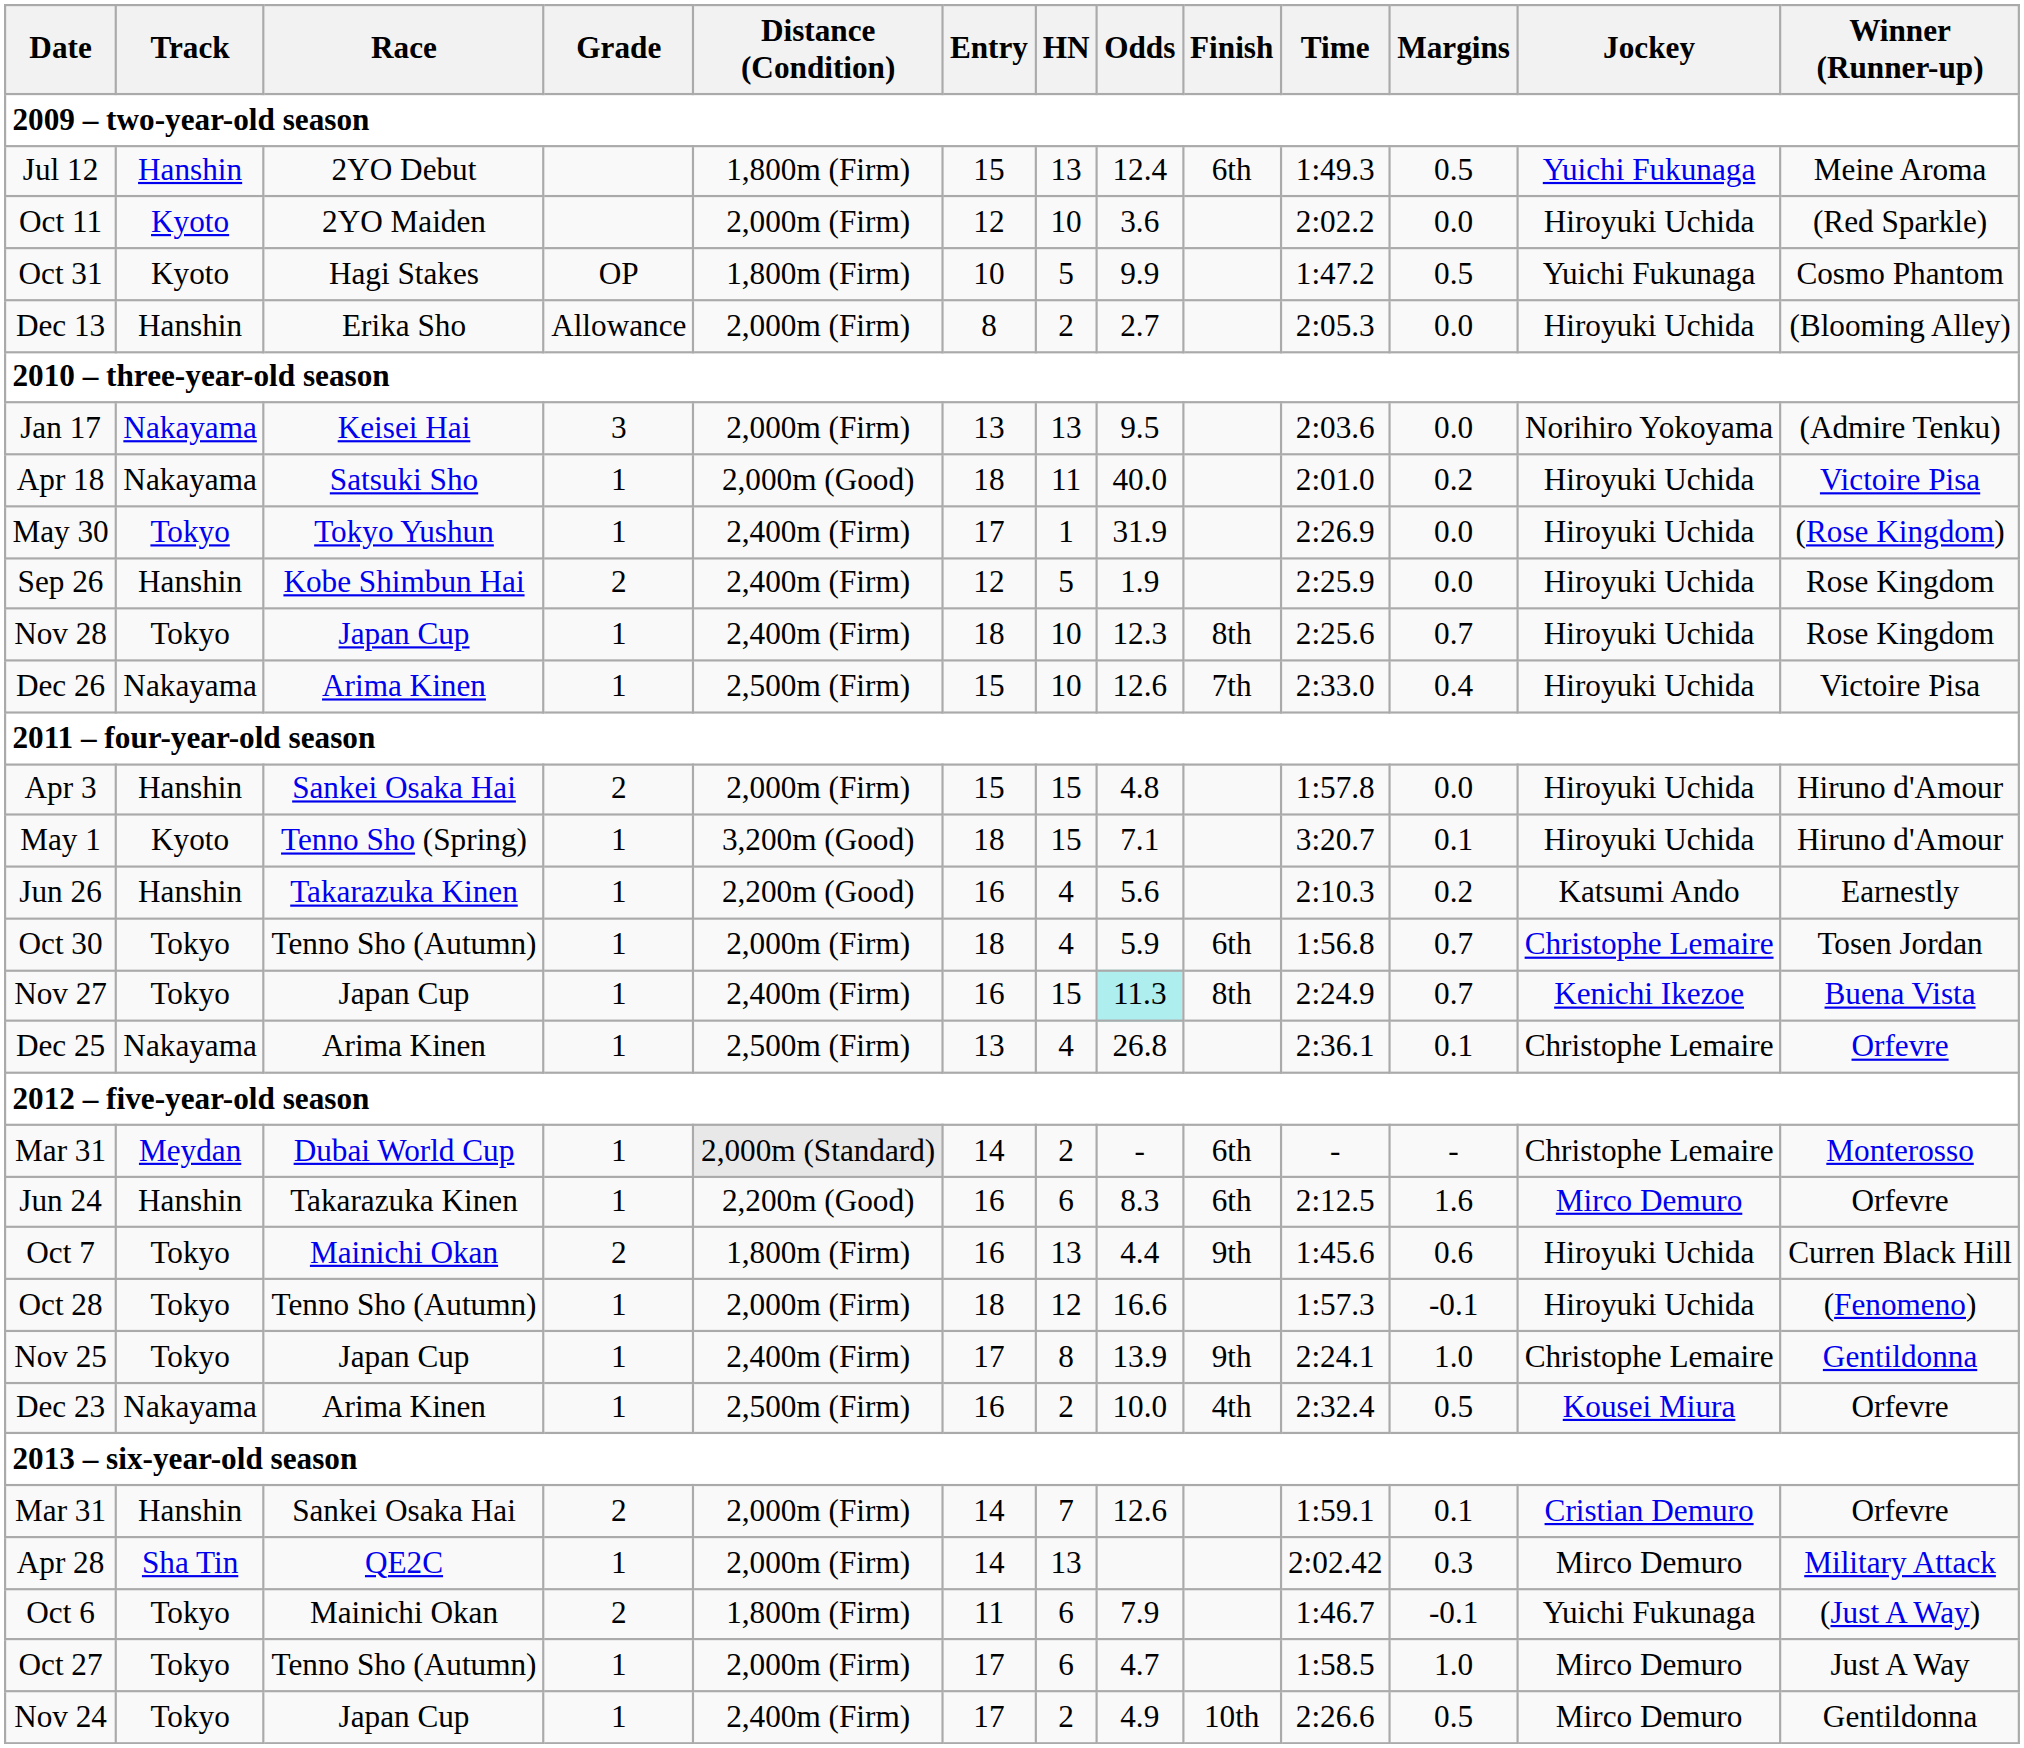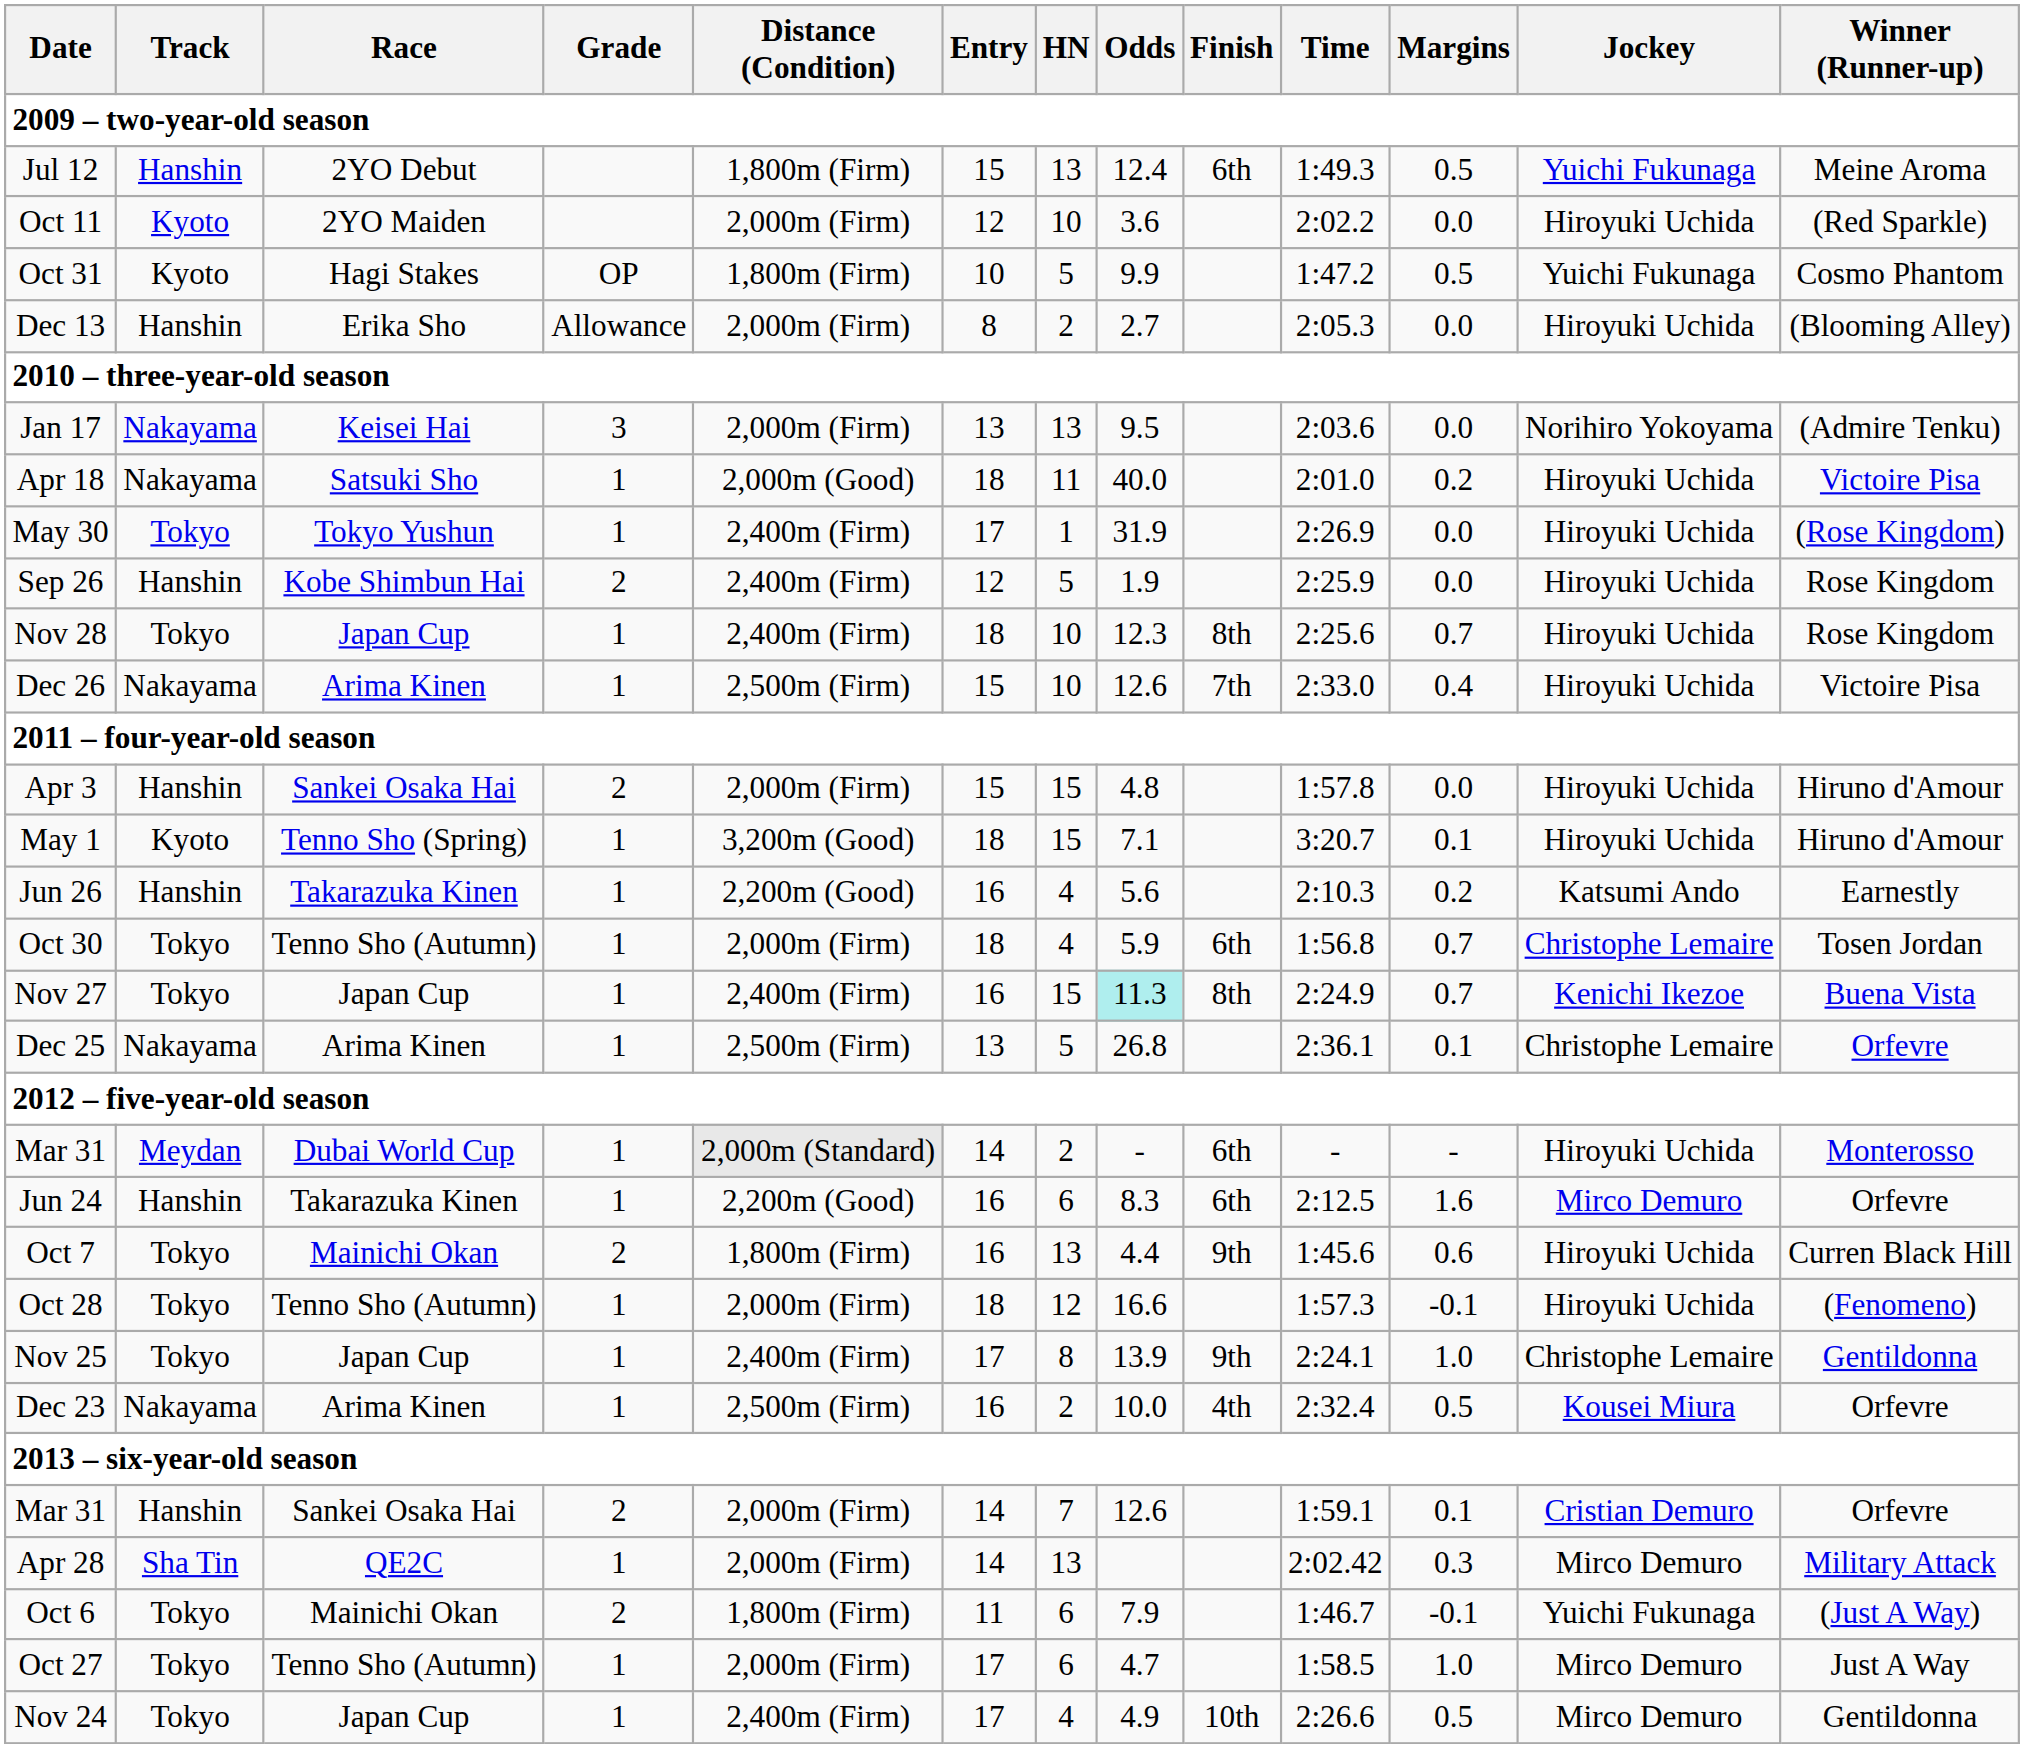 <table class="wikitable" style="border-collapse: collapse; font-size: 90%; text-align: center; white-space: nowrap">
 <tr>
 <th>Date</th>
 <th>Track</th>
 <th>Race</th>
 <th>Grade</th>
 <th>Distance<br>(Condition)</th>
 <th>Entry</th>
 <th>HN</th>
 <th>Odds</th>
 <th>Finish</th>
 <th>Time</th>
 <th>Margins</th>
 <th>Jockey</th>
 <th>Winner<br>(Runner-up)</th>
 </tr>
 <tr style="background-color:white">
 <td colspan="13" align="left"><strong>2009 – two-year-old season</strong></td>
 </tr>
 <tr>
 <td>Jul 12</td>
 <td><a href='#'>Hanshin</a></td>
 <td>2YO Debut</td>
 <td></td>
 <td>1,800m (Firm)</td>
 <td>15</td>
 <td>13</td>
 <td>12.4</td>
 <td>6th</td>
 <td>1:49.3</td>
 <td>0.5</td>
 <td><a href='#'>Yuichi Fukunaga</a></td>
 <td>Meine Aroma</td>
 </tr>
 <tr>
 <td>Oct 11</td>
 <td><a href='#'>Kyoto</a></td>
 <td>2YO Maiden</td>
 <td></td>
 <td>2,000m (Firm)</td>
 <td>12</td>
 <td>10</td>
 <td>3.6</td>
 <td></td>
 <td>2:02.2</td>
 <td>0.0</td>
 <td>Hiroyuki Uchida</td>
 <td>(Red Sparkle)</td>
 </tr>
 <tr>
 <td>Oct 31</td>
 <td>Kyoto</td>
 <td>Hagi Stakes</td>
 <td>OP</td>
 <td>1,800m (Firm)</td>
 <td>10</td>
 <td>5</td>
 <td>9.9</td>
 <td></td>
 <td>1:47.2</td>
 <td>0.5</td>
 <td>Yuichi Fukunaga</td>
 <td>Cosmo Phantom</td>
 </tr>
 <tr>
 <td>Dec 13</td>
 <td>Hanshin</td>
 <td>Erika Sho</td>
 <td>Allowance</td>
 <td>2,000m (Firm)</td>
 <td>8</td>
 <td>2</td>
 <td>2.7</td>
 <td></td>
 <td>2:05.3</td>
 <td>0.0</td>
 <td>Hiroyuki Uchida</td>
 <td>(Blooming Alley)</td>
 </tr>
 <tr style="background-color:white">
 <td colspan="13" align="left"><strong>2010 – three-year-old season</strong></td>
 </tr>
 <tr>
 <td>Jan 17</td>
 <td><a href='#'>Nakayama</a></td>
 <td><a href='#'>Keisei Hai</a></td>
 <td>3</td>
 <td>2,000m (Firm)</td>
 <td>13</td>
 <td>13</td>
 <td>9.5</td>
 <td></td>
 <td>2:03.6</td>
 <td>0.0</td>
 <td>Norihiro Yokoyama</td>
 <td>(Admire Tenku)</td>
 </tr>
 <tr>
 <td>Apr 18</td>
 <td>Nakayama</td>
 <td><a href='#'>Satsuki Sho</a></td>
 <td>1</td>
 <td>2,000m (Good)</td>
 <td>18</td>
 <td>11</td>
 <td>40.0</td>
 <td></td>
 <td>2:01.0</td>
 <td>0.2</td>
 <td>Hiroyuki Uchida</td>
 <td><a href='#'>Victoire Pisa</a></td>
 </tr>
 <tr>
 <td>May 30</td>
 <td><a href='#'>Tokyo</a></td>
 <td><a href='#'>Tokyo Yushun</a></td>
 <td>1</td>
 <td>2,400m (Firm)</td>
 <td>17</td>
 <td>1</td>
 <td>31.9</td>
 <td></td>
 <td>2:26.9</td>
 <td>0.0</td>
 <td>Hiroyuki Uchida</td>
 <td>(<a href='#'>Rose Kingdom</a>)</td>
 </tr>
 <tr>
 <td>Sep 26</td>
 <td>Hanshin</td>
 <td><a href='#'>Kobe Shimbun Hai</a></td>
 <td>2</td>
 <td>2,400m (Firm)</td>
 <td>12</td>
 <td>5</td>
 <td>1.9</td>
 <td></td>
 <td>2:25.9</td>
 <td>0.0</td>
 <td>Hiroyuki Uchida</td>
 <td>Rose Kingdom</td>
 </tr>
 <tr>
 <td>Nov 28</td>
 <td>Tokyo</td>
 <td><a href='#'>Japan Cup</a></td>
 <td>1</td>
 <td>2,400m (Firm)</td>
 <td>18</td>
 <td>10</td>
 <td>12.3</td>
 <td>8th</td>
 <td>2:25.6</td>
 <td>0.7</td>
 <td>Hiroyuki Uchida</td>
 <td>Rose Kingdom</td>
 </tr>
 <tr>
 <td>Dec 26</td>
 <td>Nakayama</td>
 <td><a href='#'>Arima Kinen</a></td>
 <td>1</td>
 <td>2,500m (Firm)</td>
 <td>15</td>
 <td>10</td>
 <td>12.6</td>
 <td>7th</td>
 <td>2:33.0</td>
 <td>0.4</td>
 <td>Hiroyuki Uchida</td>
 <td>Victoire Pisa</td>
 </tr>
 <tr style="background-color:white">
 <td colspan="13" align="left"><strong>2011 – four-year-old season</strong></td>
 </tr>
 <tr>
 <td>Apr 3</td>
 <td>Hanshin</td>
 <td><a href='#'>Sankei Osaka Hai</a></td>
 <td>2</td>
 <td>2,000m (Firm)</td>
 <td>15</td>
 <td>15</td>
 <td>4.8</td>
 <td></td>
 <td>1:57.8</td>
 <td>0.0</td>
 <td>Hiroyuki Uchida</td>
 <td>Hiruno d'Amour</td>
 </tr>
 <tr>
 <td>May 1</td>
 <td>Kyoto</td>
 <td><a href='#'>Tenno Sho</a> (Spring)</td>
 <td>1</td>
 <td>3,200m (Good)</td>
 <td>18</td>
 <td>15</td>
 <td>7.1</td>
 <td></td>
 <td>3:20.7</td>
 <td>0.1</td>
 <td>Hiroyuki Uchida</td>
 <td>Hiruno d'Amour</td>
 </tr>
 <tr>
 <td>Jun 26</td>
 <td>Hanshin</td>
 <td><a href='#'>Takarazuka Kinen</a></td>
 <td>1</td>
 <td>2,200m (Good)</td>
 <td>16</td>
 <td>4</td>
 <td>5.6</td>
 <td></td>
 <td>2:10.3</td>
 <td>0.2</td>
 <td>Katsumi Ando</td>
 <td>Earnestly</td>
 </tr>
 <tr>
 <td>Oct 30</td>
 <td>Tokyo</td>
 <td>Tenno Sho (Autumn)</td>
 <td>1</td>
 <td>2,000m (Firm)</td>
 <td>18</td>
 <td>4</td>
 <td>5.9</td>
 <td>6th</td>
 <td>1:56.8</td>
 <td>0.7</td>
 <td><a href='#'>Christophe Lemaire</a></td>
 <td>Tosen Jordan</td>
 </tr>
 <tr>
 <td>Nov 27</td>
 <td>Tokyo</td>
 <td>Japan Cup</td>
 <td>1</td>
 <td>2,400m (Firm)</td>
 <td>16</td>
 <td>15</td>
 <td style="background: paleturquoise;">11.3</td>
 <td>8th</td>
 <td>2:24.9</td>
 <td>0.7</td>
 <td><a href='#'>Kenichi Ikezoe</a></td>
 <td><a href='#'>Buena Vista</a></td>
 </tr>
 <tr>
 <td>Dec 25</td>
 <td>Nakayama</td>
 <td>Arima Kinen</td>
 <td>1</td>
 <td>2,500m (Firm)</td>
 <td>13</td>
-<td>4</td>
+<td>5</td>
 <td>26.8</td>
 <td></td>
 <td>2:36.1</td>
 <td>0.1</td>
 <td>Christophe Lemaire</td>
 <td><a href='#'>Orfevre</a></td>
 </tr>
 <tr style="background-color:white">
 <td colspan="13" align="left"><strong>2012 – five-year-old season</strong></td>
 </tr>
 <tr>
 <td>Mar 31</td>
 <td><a href='#'>Meydan</a></td>
 <td><a href='#'>Dubai World Cup</a></td>
 <td>1</td>
 <td style="background-color:#E8E8E8">2,000m (Standard)</td>
 <td>14</td>
 <td>2</td>
 <td>-</td>
 <td>6th</td>
 <td>-</td>
 <td>-</td>
-<td>Christophe Lemaire</td>
+<td>Hiroyuki Uchida</td>
 <td><a href='#'>Monterosso</a></td>
 </tr>
 <tr>
 <td>Jun 24</td>
 <td>Hanshin</td>
 <td>Takarazuka Kinen</td>
 <td>1</td>
 <td>2,200m (Good)</td>
 <td>16</td>
 <td>6</td>
 <td>8.3</td>
 <td>6th</td>
 <td>2:12.5</td>
 <td>1.6</td>
 <td><a href='#'>Mirco Demuro</a></td>
 <td>Orfevre</td>
 </tr>
 <tr>
 <td>Oct 7</td>
 <td>Tokyo</td>
 <td><a href='#'>Mainichi Okan</a></td>
 <td>2</td>
 <td>1,800m (Firm)</td>
 <td>16</td>
 <td>13</td>
 <td>4.4</td>
 <td>9th</td>
 <td>1:45.6</td>
 <td>0.6</td>
 <td>Hiroyuki Uchida</td>
 <td>Curren Black Hill</td>
 </tr>
 <tr>
 <td>Oct 28</td>
 <td>Tokyo</td>
 <td>Tenno Sho (Autumn)</td>
 <td>1</td>
 <td>2,000m (Firm)</td>
 <td>18</td>
 <td>12</td>
 <td>16.6</td>
 <td></td>
 <td>1:57.3</td>
 <td>-0.1</td>
 <td>Hiroyuki Uchida</td>
 <td>(<a href='#'>Fenomeno</a>)</td>
 </tr>
 <tr>
 <td>Nov 25</td>
 <td>Tokyo</td>
 <td>Japan Cup</td>
 <td>1</td>
 <td>2,400m (Firm)</td>
 <td>17</td>
 <td>8</td>
 <td>13.9</td>
 <td>9th</td>
 <td>2:24.1</td>
 <td>1.0</td>
 <td>Christophe Lemaire</td>
 <td><a href='#'>Gentildonna</a></td>
 </tr>
 <tr>
 <td>Dec 23</td>
 <td>Nakayama</td>
 <td>Arima Kinen</td>
 <td>1</td>
 <td>2,500m (Firm)</td>
 <td>16</td>
 <td>2</td>
 <td>10.0</td>
 <td>4th</td>
 <td>2:32.4</td>
 <td>0.5</td>
 <td><a href='#'>Kousei Miura</a></td>
 <td>Orfevre</td>
 </tr>
 <tr style="background-color:white">
 <td colspan="13" align="left"><strong>2013 – six-year-old season</strong></td>
 </tr>
 <tr>
 <td>Mar 31</td>
 <td>Hanshin</td>
 <td>Sankei Osaka Hai</td>
 <td>2</td>
 <td>2,000m (Firm)</td>
 <td>14</td>
 <td>7</td>
 <td>12.6</td>
 <td></td>
 <td>1:59.1</td>
 <td>0.1</td>
 <td><a href='#'>Cristian Demuro</a></td>
 <td>Orfevre</td>
 </tr>
 <tr>
 <td>Apr 28</td>
 <td><a href='#'>Sha Tin</a></td>
 <td><a href='#'>QE2C</a></td>
 <td>1</td>
 <td>2,000m (Firm)</td>
 <td>14</td>
 <td>13</td>
 <td></td>
 <td></td>
 <td>2:02.42</td>
 <td>0.3</td>
 <td>Mirco Demuro</td>
 <td><a href='#'>Military Attack</a></td>
 </tr>
 <tr>
 <td>Oct 6</td>
 <td>Tokyo</td>
 <td>Mainichi Okan</td>
 <td>2</td>
 <td>1,800m (Firm)</td>
 <td>11</td>
 <td>6</td>
 <td>7.9</td>
 <td></td>
 <td>1:46.7</td>
 <td>-0.1</td>
 <td>Yuichi Fukunaga</td>
 <td>(<a href='#'>Just A Way</a>)</td>
 </tr>
 <tr>
 <td>Oct 27</td>
 <td>Tokyo</td>
 <td>Tenno Sho (Autumn)</td>
 <td>1</td>
 <td>2,000m (Firm)</td>
 <td>17</td>
 <td>6</td>
 <td>4.7</td>
 <td></td>
 <td>1:58.5</td>
 <td>1.0</td>
 <td>Mirco Demuro</td>
 <td>Just A Way</td>
 </tr>
 <tr>
 <td>Nov 24</td>
 <td>Tokyo</td>
 <td>Japan Cup</td>
 <td>1</td>
 <td>2,400m (Firm)</td>
 <td>17</td>
-<td>2</td>
+<td>4</td>
 <td>4.9</td>
 <td>10th</td>
 <td>2:26.6</td>
 <td>0.5</td>
 <td>Mirco Demuro</td>
 <td>Gentildonna</td>
 </tr>
 </table>
